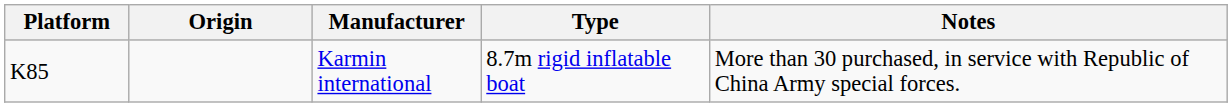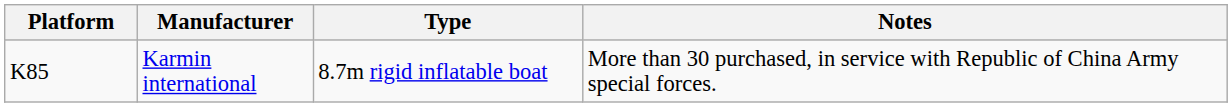 <table class= "wikitable">
 <tr>
 <th style= "width: 90px">Platform</th>
-<th style= "width:160px">Origin</th>
 <th style= "width:120px">Manufacturer</th>
 <th style= "width:200px">Type</th>
 <th style= "width:500px">Notes</th>
 </tr>
 <tr>
 <td>K85</td>
-<td></td>
 <td><a href='#'>Karmin international</a></td>
 <td>8.7m <a href='#'>rigid inflatable boat</a></td>
 <td>More than 30 purchased, in service with Republic of China Army special forces.</td>
 </tr>
 </table>
